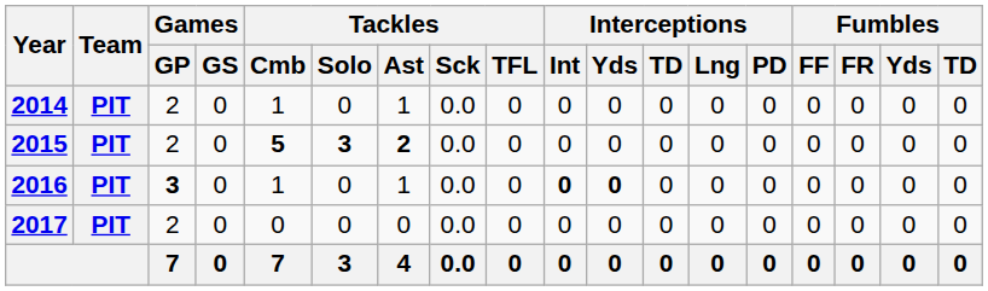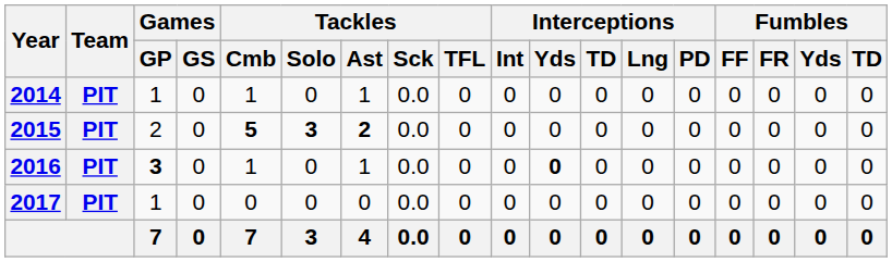 <table class="wikitable" style="text-align:center">
 <tr>
 <th rowspan="2">Year</th>
 <th rowspan="2">Team</th>
 <th colspan="2">Games</th>
 <th colspan="5">Tackles</th>
 <th colspan="5">Interceptions</th>
 <th colspan="4">Fumbles</th>
 </tr>
 <tr>
 <th>GP</th>
 <th>GS</th>
 <th>Cmb</th>
 <th>Solo</th>
 <th>Ast</th>
 <th>Sck</th>
 <th>TFL</th>
 <th>Int</th>
 <th>Yds</th>
 <th>TD</th>
 <th>Lng</th>
 <th>PD</th>
 <th>FF</th>
 <th>FR</th>
 <th>Yds</th>
 <th>TD</th>
 </tr>
 <tr>
 <th><a href='#'>2014</a></th>
 <th><a href='#'>PIT</a></th>
-<td>2</td>
+<td>1</td>
 <td>0</td>
 <td>1</td>
 <td>0</td>
 <td>1</td>
 <td>0.0</td>
 <td>0</td>
 <td>0</td>
 <td>0</td>
 <td>0</td>
 <td>0</td>
 <td>0</td>
 <td>0</td>
 <td>0</td>
 <td>0</td>
 <td>0</td>
 </tr>
 <tr>
 <th><a href='#'>2015</a></th>
 <th><a href='#'>PIT</a></th>
 <td>2</td>
 <td>0</td>
 <td><strong>5</strong></td>
 <td><strong>3</strong></td>
 <td><strong>2</strong></td>
 <td>0.0</td>
 <td>0</td>
 <td>0</td>
 <td>0</td>
 <td>0</td>
 <td>0</td>
 <td>0</td>
 <td>0</td>
 <td>0</td>
 <td>0</td>
 <td>0</td>
 </tr>
 <tr>
 <th><a href='#'>2016</a></th>
 <th><a href='#'>PIT</a></th>
 <td><strong>3</strong></td>
 <td>0</td>
 <td>1</td>
 <td>0</td>
 <td>1</td>
 <td>0.0</td>
 <td>0</td>
-<td><strong>0</strong></td>
+<td>0</td>
 <td><strong>0</strong></td>
 <td>0</td>
 <td>0</td>
 <td>0</td>
 <td>0</td>
 <td>0</td>
 <td>0</td>
 <td>0</td>
 </tr>
 <tr>
 <th><a href='#'>2017</a></th>
 <th><a href='#'>PIT</a></th>
-<td>2</td>
+<td>1</td>
 <td>0</td>
 <td>0</td>
 <td>0</td>
 <td>0</td>
 <td>0.0</td>
 <td>0</td>
 <td>0</td>
 <td>0</td>
 <td>0</td>
 <td>0</td>
 <td>0</td>
 <td>0</td>
 <td>0</td>
 <td>0</td>
 <td>0</td>
 </tr>
 <tr>
 <th colspan="2"></th>
 <th>7</th>
 <th>0</th>
 <th>7</th>
 <th>3</th>
 <th>4</th>
 <th>0.0</th>
 <th>0</th>
 <th>0</th>
 <th>0</th>
 <th>0</th>
 <th>0</th>
 <th>0</th>
 <th>0</th>
 <th>0</th>
 <th>0</th>
 <th>0</th>
 </tr>
 </table>
